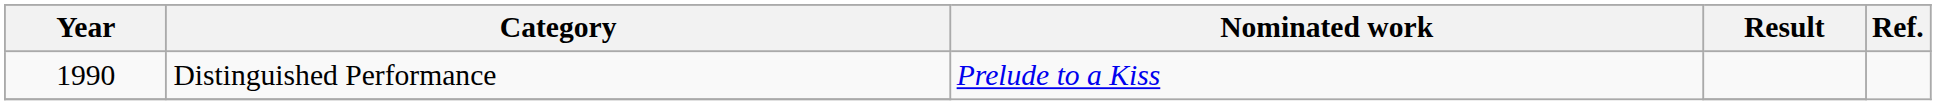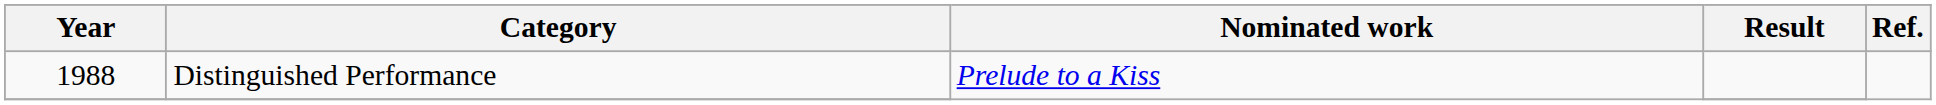 <table class=wikitable>
 <tr>
 <th scope="col" style="width:5em;">Year</th>
 <th scope="col" style="width:26em;">Category</th>
 <th scope="col" style="width:25em;">Nominated work</th>
 <th scope="col" style="width:5em;">Result</th>
 <th>Ref.</th>
 </tr>
 <tr>
-<td style="text-align:center;">1990</td>
+<td style="text-align:center;">1988</td>
 <td>Distinguished Performance</td>
 <td rowspan=2><em><a href='#'>Prelude to a Kiss</a></em></td>
 <td></td>
 </tr>
 <tr>
 </tr>
 </table>
